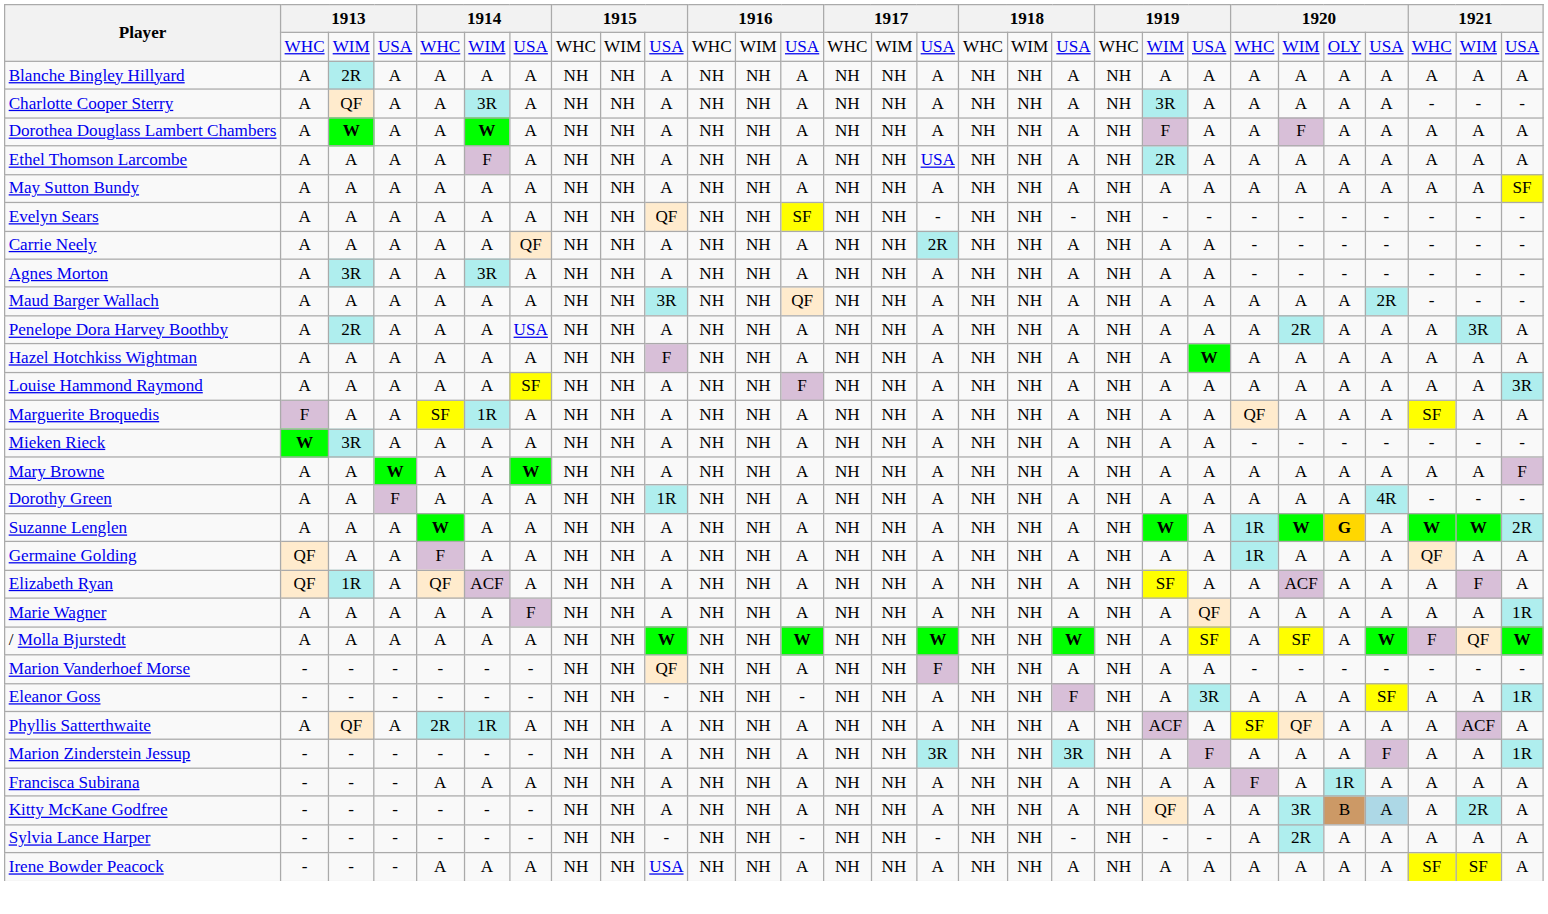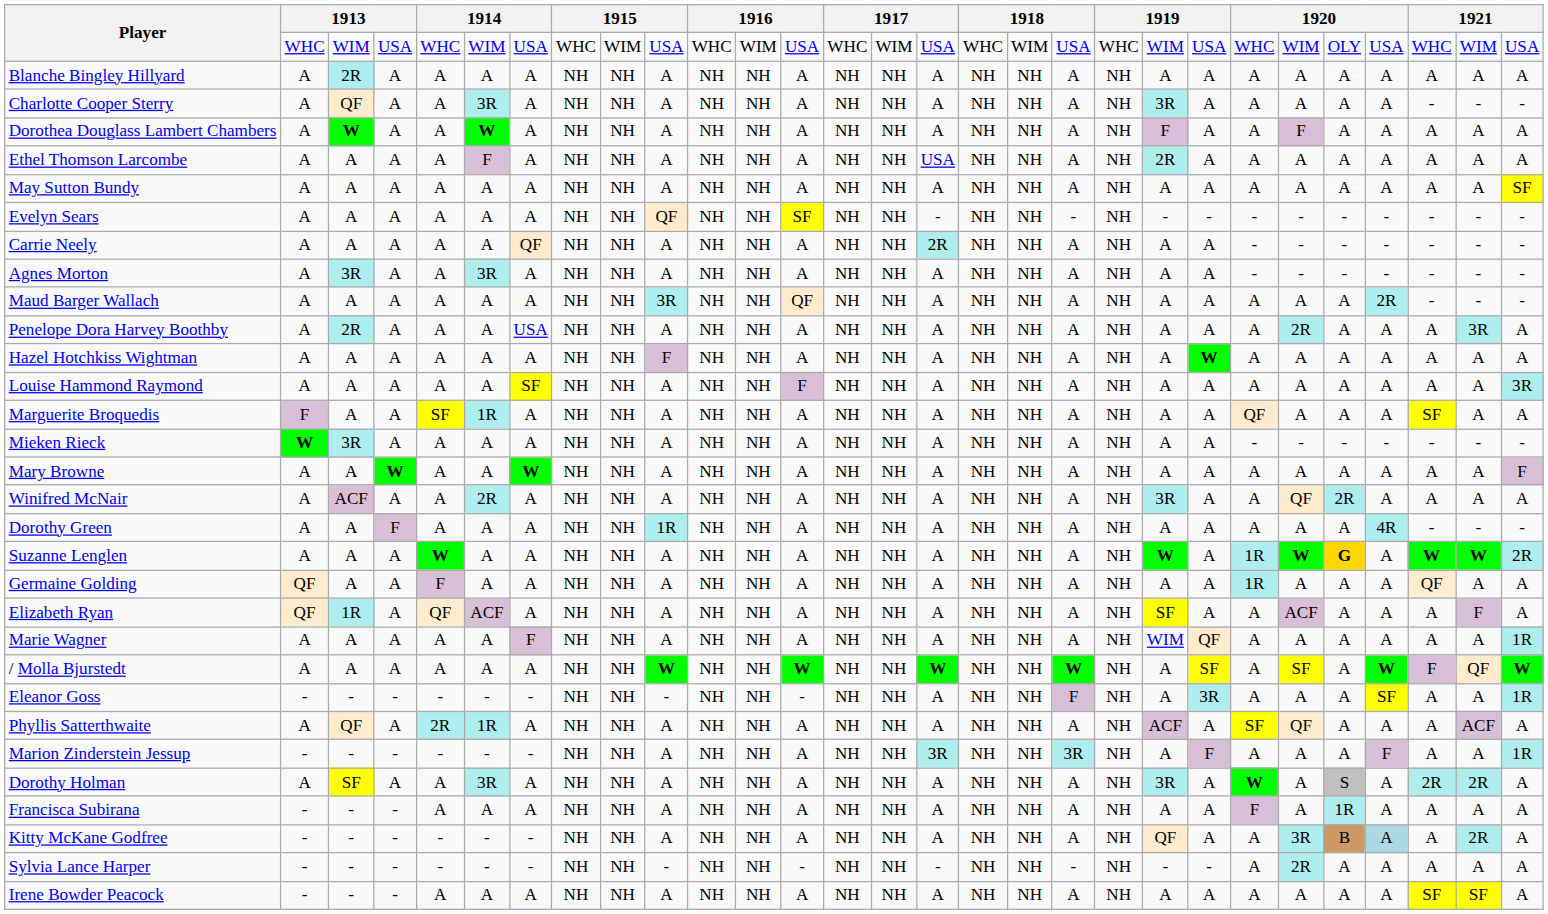 <table class="wikitable" style="font-size:85%;">
 <tr>
 <th rowspan="2">Player</th>
 <th colspan="3">1913</th>
 <th colspan="3">1914</th>
 <th colspan="3">1915</th>
 <th colspan="3">1916</th>
 <th colspan="3">1917</th>
 <th colspan="3">1918</th>
 <th colspan="3">1919</th>
 <th colspan="4">1920</th>
 <th colspan="3">1921</th>
 </tr>
 <tr>
 <td><a href='#'>WHC</a></td>
 <td><a href='#'>WIM</a></td>
 <td><a href='#'>USA</a></td>
 <td><a href='#'>WHC</a></td>
 <td><a href='#'>WIM</a></td>
 <td><a href='#'>USA</a></td>
 <td>WHC</td>
 <td>WIM</td>
 <td><a href='#'>USA</a></td>
 <td>WHC</td>
 <td>WIM</td>
 <td><a href='#'>USA</a></td>
 <td>WHC</td>
 <td>WIM</td>
 <td><a href='#'>USA</a></td>
 <td>WHC</td>
 <td>WIM</td>
 <td><a href='#'>USA</a></td>
 <td>WHC</td>
 <td><a href='#'>WIM</a></td>
 <td><a href='#'>USA</a></td>
 <td><a href='#'>WHC</a></td>
 <td><a href='#'>WIM</a></td>
 <td><a href='#'>OLY</a></td>
 <td><a href='#'>USA</a></td>
 <td><a href='#'>WHC</a></td>
 <td><a href='#'>WIM</a></td>
 <td><a href='#'>USA</a></td>
 </tr>
 <tr align="center">
 <td align="left"> <a href='#'>Blanche Bingley Hillyard</a></td>
 <td>A</td>
 <td style="background:#afeeee;">2R</td>
 <td>A</td>
 <td>A</td>
 <td>A</td>
 <td>A</td>
 <td>NH</td>
 <td>NH</td>
 <td>A</td>
 <td>NH</td>
 <td>NH</td>
 <td>A</td>
 <td>NH</td>
 <td>NH</td>
 <td>A</td>
 <td>NH</td>
 <td>NH</td>
 <td>A</td>
 <td>NH</td>
 <td>A</td>
 <td>A</td>
 <td>A</td>
 <td>A</td>
 <td>A</td>
 <td>A</td>
 <td>A</td>
 <td>A</td>
 <td>A</td>
 </tr>
 <tr align="center">
 <td align="left"> <a href='#'>Charlotte Cooper Sterry</a></td>
 <td>A</td>
 <td style="background:#ffebcd;">QF</td>
 <td>A</td>
 <td>A</td>
 <td style="background:#afeeee;">3R</td>
 <td>A</td>
 <td>NH</td>
 <td>NH</td>
 <td>A</td>
 <td>NH</td>
 <td>NH</td>
 <td>A</td>
 <td>NH</td>
 <td>NH</td>
 <td>A</td>
 <td>NH</td>
 <td>NH</td>
 <td>A</td>
 <td>NH</td>
 <td style="background:#afeeee;">3R</td>
 <td>A</td>
 <td>A</td>
 <td>A</td>
 <td>A</td>
 <td>A</td>
 <td>-</td>
 <td>-</td>
 <td>-</td>
 </tr>
 <tr align="center">
 <td align="left"> <a href='#'>Dorothea Douglass Lambert Chambers</a></td>
 <td>A</td>
 <td style="background:#00ff00;"><strong>W</strong></td>
 <td>A</td>
 <td>A</td>
 <td style="background:#00ff00;"><strong>W</strong></td>
 <td>A</td>
 <td>NH</td>
 <td>NH</td>
 <td>A</td>
 <td>NH</td>
 <td>NH</td>
 <td>A</td>
 <td>NH</td>
 <td>NH</td>
 <td>A</td>
 <td>NH</td>
 <td>NH</td>
 <td>A</td>
 <td>NH</td>
 <td style="background:#D8BFD8;">F</td>
 <td>A</td>
 <td>A</td>
 <td style="background:#D8BFD8;">F</td>
 <td>A</td>
 <td>A</td>
 <td>A</td>
 <td>A</td>
 <td>A</td>
 </tr>
 <tr align="center">
 <td align="left"> <a href='#'>Ethel Thomson Larcombe</a></td>
 <td>A</td>
 <td>A</td>
 <td>A</td>
 <td>A</td>
 <td style="background:#D8BFD8;">F</td>
 <td>A</td>
 <td>NH</td>
 <td>NH</td>
 <td>A</td>
 <td>NH</td>
 <td>NH</td>
 <td>A</td>
 <td>NH</td>
 <td>NH</td>
 <td><a href='#'>USA</a></td>
 <td>NH</td>
 <td>NH</td>
 <td>A</td>
 <td>NH</td>
 <td style="background:#afeeee;">2R</td>
 <td>A</td>
 <td>A</td>
 <td>A</td>
 <td>A</td>
 <td>A</td>
 <td>A</td>
 <td>A</td>
 <td>A</td>
 </tr>
 <tr align="center">
 <td align="left"> <a href='#'>May Sutton Bundy</a></td>
 <td>A</td>
 <td>A</td>
 <td>A</td>
 <td>A</td>
 <td>A</td>
 <td>A</td>
 <td>NH</td>
 <td>NH</td>
 <td>A</td>
 <td>NH</td>
 <td>NH</td>
 <td>A</td>
 <td>NH</td>
 <td>NH</td>
 <td>A</td>
 <td>NH</td>
 <td>NH</td>
 <td>A</td>
 <td>NH</td>
 <td>A</td>
 <td>A</td>
 <td>A</td>
 <td>A</td>
 <td>A</td>
 <td>A</td>
 <td>A</td>
 <td>A</td>
 <td style="background:yellow;">SF</td>
 </tr>
 <tr align="center">
 <td align="left"> <a href='#'>Evelyn Sears</a></td>
 <td>A</td>
 <td>A</td>
 <td>A</td>
 <td>A</td>
 <td>A</td>
 <td>A</td>
 <td>NH</td>
 <td>NH</td>
 <td style="background:#ffebcd;">QF</td>
 <td>NH</td>
 <td>NH</td>
 <td style="background:yellow;">SF</td>
 <td>NH</td>
 <td>NH</td>
 <td>-</td>
 <td>NH</td>
 <td>NH</td>
 <td>-</td>
 <td>NH</td>
 <td>-</td>
 <td>-</td>
 <td>-</td>
 <td>-</td>
 <td>-</td>
 <td>-</td>
 <td>-</td>
 <td>-</td>
 <td>-</td>
 </tr>
 <tr align="center">
 <td align="left"> <a href='#'>Carrie Neely</a></td>
 <td>A</td>
 <td>A</td>
 <td>A</td>
 <td>A</td>
 <td>A</td>
 <td style="background:#ffebcd;">QF</td>
 <td>NH</td>
 <td>NH</td>
 <td>A</td>
 <td>NH</td>
 <td>NH</td>
 <td>A</td>
 <td>NH</td>
 <td>NH</td>
 <td style="background:#afeeee;">2R</td>
 <td>NH</td>
 <td>NH</td>
 <td>A</td>
 <td>NH</td>
 <td>A</td>
 <td>A</td>
 <td>-</td>
 <td>-</td>
 <td>-</td>
 <td>-</td>
 <td>-</td>
 <td>-</td>
 <td>-</td>
 </tr>
 <tr align="center">
 <td align="left"> <a href='#'>Agnes Morton</a></td>
 <td>A</td>
 <td style="background:#afeeee;">3R</td>
 <td>A</td>
 <td>A</td>
 <td style="background:#afeeee;">3R</td>
 <td>A</td>
 <td>NH</td>
 <td>NH</td>
 <td>A</td>
 <td>NH</td>
 <td>NH</td>
 <td>A</td>
 <td>NH</td>
 <td>NH</td>
 <td>A</td>
 <td>NH</td>
 <td>NH</td>
 <td>A</td>
 <td>NH</td>
 <td>A</td>
 <td>A</td>
 <td>-</td>
 <td>-</td>
 <td>-</td>
 <td>-</td>
 <td>-</td>
 <td>-</td>
 <td>-</td>
 </tr>
 <tr align="center">
 <td align="left"> <a href='#'>Maud Barger Wallach</a></td>
 <td>A</td>
 <td>A</td>
 <td>A</td>
 <td>A</td>
 <td>A</td>
 <td>A</td>
 <td>NH</td>
 <td>NH</td>
 <td style="background:#afeeee;">3R</td>
 <td>NH</td>
 <td>NH</td>
 <td style="background:#ffebcd;">QF</td>
 <td>NH</td>
 <td>NH</td>
 <td>A</td>
 <td>NH</td>
 <td>NH</td>
 <td>A</td>
 <td>NH</td>
 <td>A</td>
 <td>A</td>
 <td>A</td>
 <td>A</td>
 <td>A</td>
 <td style="background:#afeeee;">2R</td>
 <td>-</td>
 <td>-</td>
 <td>-</td>
 </tr>
 <tr align="center">
 <td align="left"> <a href='#'>Penelope Dora Harvey Boothby</a></td>
 <td>A</td>
 <td style="background:#afeeee;">2R</td>
 <td>A</td>
 <td>A</td>
 <td>A</td>
 <td><a href='#'>USA</a></td>
 <td>NH</td>
 <td>NH</td>
 <td>A</td>
 <td>NH</td>
 <td>NH</td>
 <td>A</td>
 <td>NH</td>
 <td>NH</td>
 <td>A</td>
 <td>NH</td>
 <td>NH</td>
 <td>A</td>
 <td>NH</td>
 <td>A</td>
 <td>A</td>
 <td>A</td>
 <td style="background:#afeeee;">2R</td>
 <td>A</td>
 <td>A</td>
 <td>A</td>
 <td style="background:#afeeee;">3R</td>
 <td>A</td>
 </tr>
 <tr align="center">
 <td align="left"> <a href='#'>Hazel Hotchkiss Wightman</a></td>
 <td>A</td>
 <td>A</td>
 <td>A</td>
 <td>A</td>
 <td>A</td>
 <td>A</td>
 <td>NH</td>
 <td>NH</td>
 <td style="background:#D8BFD8;">F</td>
 <td>NH</td>
 <td>NH</td>
 <td>A</td>
 <td>NH</td>
 <td>NH</td>
 <td>A</td>
 <td>NH</td>
 <td>NH</td>
 <td>A</td>
 <td>NH</td>
 <td>A</td>
 <td style="background:#00ff00;"><strong>W</strong></td>
 <td>A</td>
 <td>A</td>
 <td>A</td>
 <td>A</td>
 <td>A</td>
 <td>A</td>
 <td>A</td>
 </tr>
 <tr align="center">
 <td align="left"> <a href='#'>Louise Hammond Raymond</a></td>
 <td>A</td>
 <td>A</td>
 <td>A</td>
 <td>A</td>
 <td>A</td>
 <td style="background:yellow;">SF</td>
 <td>NH</td>
 <td>NH</td>
 <td>A</td>
 <td>NH</td>
 <td>NH</td>
 <td style="background:#D8BFD8;">F</td>
 <td>NH</td>
 <td>NH</td>
 <td>A</td>
 <td>NH</td>
 <td>NH</td>
 <td>A</td>
 <td>NH</td>
 <td>A</td>
 <td>A</td>
 <td>A</td>
 <td>A</td>
 <td>A</td>
 <td>A</td>
 <td>A</td>
 <td>A</td>
 <td style="background:#afeeee;">3R</td>
 </tr>
 <tr align="center">
 <td align="left"> <a href='#'>Marguerite Broquedis</a></td>
 <td style="background:#D8BFD8;">F</td>
 <td>A</td>
 <td>A</td>
 <td style="background:yellow;">SF</td>
 <td style="background:#afeeee;">1R</td>
 <td>A</td>
 <td>NH</td>
 <td>NH</td>
 <td>A</td>
 <td>NH</td>
 <td>NH</td>
 <td>A</td>
 <td>NH</td>
 <td>NH</td>
 <td>A</td>
 <td>NH</td>
 <td>NH</td>
 <td>A</td>
 <td>NH</td>
 <td>A</td>
 <td>A</td>
 <td style="background:#ffebcd;">QF</td>
 <td>A</td>
 <td>A</td>
 <td>A</td>
 <td style="background:yellow;">SF</td>
 <td>A</td>
 <td>A</td>
 </tr>
 <tr align="center">
 <td align="left"> <a href='#'>Mieken Rieck</a></td>
 <td style="background:#00ff00;"><strong>W</strong></td>
 <td style="background:#afeeee;">3R</td>
 <td>A</td>
 <td>A</td>
 <td>A</td>
 <td>A</td>
 <td>NH</td>
 <td>NH</td>
 <td>A</td>
 <td>NH</td>
 <td>NH</td>
 <td>A</td>
 <td>NH</td>
 <td>NH</td>
 <td>A</td>
 <td>NH</td>
 <td>NH</td>
 <td>A</td>
 <td>NH</td>
 <td>A</td>
 <td>A</td>
 <td>-</td>
 <td>-</td>
 <td>-</td>
 <td>-</td>
 <td>-</td>
 <td>-</td>
 <td>-</td>
 </tr>
 <tr align="center">
 <td align="left"> <a href='#'>Mary Browne</a></td>
 <td>A</td>
 <td>A</td>
 <td style="background:#00ff00;"><strong>W</strong></td>
 <td>A</td>
 <td>A</td>
 <td style="background:#00ff00;"><strong>W</strong></td>
 <td>NH</td>
 <td>NH</td>
 <td>A</td>
 <td>NH</td>
 <td>NH</td>
 <td>A</td>
 <td>NH</td>
 <td>NH</td>
 <td>A</td>
 <td>NH</td>
 <td>NH</td>
 <td>A</td>
 <td>NH</td>
 <td>A</td>
 <td>A</td>
 <td>A</td>
 <td>A</td>
 <td>A</td>
 <td>A</td>
 <td>A</td>
 <td>A</td>
 <td style="background:#D8BFD8;">F</td>
 </tr>
 <tr align="center">
+<td align="left"> <a href='#'>Winifred McNair</a></td>
+<td>A</td>
+<td style="background:#D8BFD8;">ACF</td>
+<td>A</td>
+<td>A</td>
+<td style="background:#afeeee;">2R</td>
+<td>A</td>
+<td>NH</td>
+<td>NH</td>
+<td>A</td>
+<td>NH</td>
+<td>NH</td>
+<td>A</td>
+<td>NH</td>
+<td>NH</td>
+<td>A</td>
+<td>NH</td>
+<td>NH</td>
+<td>A</td>
+<td>NH</td>
+<td style="background:#afeeee;">3R</td>
+<td>A</td>
+<td>A</td>
+<td style="background:#ffebcd;">QF</td>
+<td style="background:#afeeee;">2R</td>
+<td>A</td>
+<td>A</td>
+<td>A</td>
+<td>A</td>
+</tr>
+<tr align="center">
 <td align="left"> <a href='#'>Dorothy Green</a></td>
 <td>A</td>
 <td>A</td>
 <td style="background:#D8BFD8;">F</td>
 <td>A</td>
 <td>A</td>
 <td>A</td>
 <td>NH</td>
 <td>NH</td>
 <td style="background:#afeeee;">1R</td>
 <td>NH</td>
 <td>NH</td>
 <td>A</td>
 <td>NH</td>
 <td>NH</td>
 <td>A</td>
 <td>NH</td>
 <td>NH</td>
 <td>A</td>
 <td>NH</td>
 <td>A</td>
 <td>A</td>
 <td>A</td>
 <td>A</td>
 <td>A</td>
 <td style="background:#afeeee;">4R </td>
 <td>-</td>
 <td>-</td>
 <td>-</td>
 </tr>
 <tr align="center">
 <td align="left"> <a href='#'>Suzanne Lenglen</a></td>
 <td>A</td>
 <td>A</td>
 <td>A</td>
 <td style="background:#00ff00;"><strong>W</strong></td>
 <td>A</td>
 <td>A</td>
 <td>NH</td>
 <td>NH</td>
 <td>A</td>
 <td>NH</td>
 <td>NH</td>
 <td>A</td>
 <td>NH</td>
 <td>NH</td>
 <td>A</td>
 <td>NH</td>
 <td>NH</td>
 <td>A</td>
 <td>NH</td>
 <td style="background:#00ff00;"><strong>W</strong></td>
 <td>A</td>
 <td style="background:#afeeee;">1R</td>
 <td style="background:#00ff00;"><strong>W</strong></td>
 <td style="background:gold;"><strong>G</strong></td>
 <td>A</td>
 <td style="background:#00ff00;"><strong>W</strong></td>
 <td style="background:#00ff00;"><strong>W</strong></td>
 <td style="background:#afeeee;">2R</td>
 </tr>
 <tr align="center">
 <td align="left"> <a href='#'>Germaine Golding</a></td>
 <td style="background:#ffebcd;">QF</td>
 <td>A</td>
 <td>A</td>
 <td style="background:#D8BFD8;">F</td>
 <td>A</td>
 <td>A</td>
 <td>NH</td>
 <td>NH</td>
 <td>A</td>
 <td>NH</td>
 <td>NH</td>
 <td>A</td>
 <td>NH</td>
 <td>NH</td>
 <td>A</td>
 <td>NH</td>
 <td>NH</td>
 <td>A</td>
 <td>NH</td>
 <td>A</td>
 <td>A</td>
 <td style="background:#afeeee;">1R</td>
 <td>A</td>
 <td>A</td>
 <td>A</td>
 <td style="background:#ffebcd;">QF</td>
 <td>A</td>
 <td>A</td>
 </tr>
 <tr align="center">
 <td align="left"> <a href='#'>Elizabeth Ryan</a></td>
 <td style="background:#ffebcd;">QF</td>
 <td style="background:#afeeee;">1R</td>
 <td>A</td>
 <td style="background:#ffebcd;">QF</td>
 <td style="background:#D8BFD8;">ACF</td>
 <td>A</td>
 <td>NH</td>
 <td>NH</td>
 <td>A</td>
 <td>NH</td>
 <td>NH</td>
 <td>A</td>
 <td>NH</td>
 <td>NH</td>
 <td>A</td>
 <td>NH</td>
 <td>NH</td>
 <td>A</td>
 <td>NH</td>
 <td style="background:yellow;">SF</td>
 <td>A</td>
 <td>A</td>
 <td style="background:#D8BFD8;">ACF</td>
 <td>A</td>
 <td>A</td>
 <td>A</td>
 <td style="background:#D8BFD8;">F</td>
 <td>A</td>
 </tr>
 <tr align="center">
 <td align="left"> <a href='#'>Marie Wagner</a></td>
 <td>A</td>
 <td>A</td>
 <td>A</td>
 <td>A</td>
 <td>A</td>
 <td style="background:#D8BFD8;">F</td>
 <td>NH</td>
 <td>NH</td>
 <td>A</td>
 <td>NH</td>
 <td>NH</td>
 <td>A</td>
 <td>NH</td>
 <td>NH</td>
 <td>A</td>
 <td>NH</td>
 <td>NH</td>
 <td>A</td>
 <td>NH</td>
-<td>A</td>
+<td><a href='#'>WIM</a></td>
 <td style="background:#ffebcd;">QF</td>
 <td>A</td>
 <td>A</td>
 <td>A</td>
 <td>A</td>
 <td>A</td>
 <td>A</td>
 <td style="background:#afeeee;">1R</td>
 </tr>
 <tr align="center">
 <td align="left">/ <a href='#'>Molla Bjurstedt</a></td>
 <td>A</td>
 <td>A</td>
 <td>A</td>
 <td>A</td>
 <td>A</td>
 <td>A</td>
 <td>NH</td>
 <td>NH</td>
 <td style="background:#00ff00;"><strong>W</strong></td>
 <td>NH</td>
 <td>NH</td>
 <td style="background:#00ff00;"><strong>W</strong></td>
 <td>NH</td>
 <td>NH</td>
 <td style="background:#00ff00;"><strong>W</strong></td>
 <td>NH</td>
 <td>NH</td>
 <td style="background:#00ff00;"><strong>W</strong></td>
 <td>NH</td>
 <td>A</td>
 <td style="background:yellow;">SF</td>
 <td>A</td>
 <td style="background:yellow;">SF</td>
 <td>A</td>
 <td style="background:#00ff00;"><strong>W</strong></td>
 <td style="background:#D8BFD8;">F</td>
 <td style="background:#ffebcd;">QF</td>
 <td style="background:#00ff00;"><strong>W</strong></td>
-</tr>
-<tr align="center">
-<td align="left"> <a href='#'>Marion Vanderhoef Morse</a></td>
-<td>-</td>
-<td>-</td>
-<td>-</td>
-<td>-</td>
-<td>-</td>
-<td>-</td>
-<td>NH</td>
-<td>NH</td>
-<td style="background:#ffebcd;">QF</td>
-<td>NH</td>
-<td>NH</td>
-<td>A</td>
-<td>NH</td>
-<td>NH</td>
-<td style="background:#D8BFD8;">F</td>
-<td>NH</td>
-<td>NH</td>
-<td>A</td>
-<td>NH</td>
-<td>A</td>
-<td>A</td>
-<td>-</td>
-<td>-</td>
-<td>-</td>
-<td>-</td>
-<td>-</td>
-<td>-</td>
-<td>-</td>
 </tr>
 <tr align="center">
 <td align="left"> <a href='#'>Eleanor Goss</a></td>
 <td>-</td>
 <td>-</td>
 <td>-</td>
 <td>-</td>
 <td>-</td>
 <td>-</td>
 <td>NH</td>
 <td>NH</td>
 <td>-</td>
 <td>NH</td>
 <td>NH</td>
 <td>-</td>
 <td>NH</td>
 <td>NH</td>
 <td>A</td>
 <td>NH</td>
 <td>NH</td>
 <td style="background:#D8BFD8;">F</td>
 <td>NH</td>
 <td>A</td>
 <td style="background:#afeeee;">3R</td>
 <td>A</td>
 <td>A</td>
 <td>A</td>
 <td style="background:yellow;">SF</td>
 <td>A</td>
 <td>A</td>
 <td style="background:#afeeee;">1R</td>
 </tr>
 <tr align="center">
 <td align="left"> <a href='#'>Phyllis Satterthwaite</a></td>
 <td>A</td>
 <td style="background:#ffebcd;">QF</td>
 <td>A</td>
 <td style="background:#afeeee;">2R</td>
 <td style="background:#afeeee;">1R</td>
 <td>A</td>
 <td>NH</td>
 <td>NH</td>
 <td>A</td>
 <td>NH</td>
 <td>NH</td>
 <td>A</td>
 <td>NH</td>
 <td>NH</td>
 <td>A</td>
 <td>NH</td>
 <td>NH</td>
 <td>A</td>
 <td>NH</td>
 <td style="background:#D8BFD8;">ACF</td>
 <td>A</td>
 <td style="background:yellow;">SF</td>
 <td style="background:#ffebcd;">QF</td>
 <td>A</td>
 <td>A</td>
 <td>A</td>
 <td style="background:#D8BFD8;">ACF</td>
 <td>A</td>
 </tr>
 <tr align="center">
 <td align="left"> <a href='#'>Marion Zinderstein Jessup</a></td>
 <td>-</td>
 <td>-</td>
 <td>-</td>
 <td>-</td>
 <td>-</td>
 <td>-</td>
 <td>NH</td>
 <td>NH</td>
 <td>A</td>
 <td>NH</td>
 <td>NH</td>
 <td>A</td>
 <td>NH</td>
 <td>NH</td>
 <td style="background:#afeeee;">3R</td>
 <td>NH</td>
 <td>NH</td>
 <td style="background:#afeeee;">3R</td>
 <td>NH</td>
 <td>A</td>
 <td style="background:#D8BFD8;">F</td>
 <td>A</td>
 <td>A</td>
 <td>A</td>
 <td style="background:#D8BFD8;">F</td>
 <td>A</td>
 <td>A</td>
 <td style="background:#afeeee;">1R</td>
+</tr>
+<tr align="center">
+<td align="left"> <a href='#'>Dorothy Holman</a></td>
+<td>A</td>
+<td style="background:yellow;">SF</td>
+<td>A</td>
+<td>A</td>
+<td style="background:#afeeee;">3R</td>
+<td>A</td>
+<td>NH</td>
+<td>NH</td>
+<td>A</td>
+<td>NH</td>
+<td>NH</td>
+<td>A</td>
+<td>NH</td>
+<td>NH</td>
+<td>A</td>
+<td>NH</td>
+<td>NH</td>
+<td>A</td>
+<td>NH</td>
+<td style="background:#afeeee;">3R</td>
+<td>A</td>
+<td style="background:#00ff00;"><strong>W</strong></td>
+<td>A</td>
+<td style="background:silver;">S</td>
+<td>A</td>
+<td style="background:#afeeee;">2R</td>
+<td style="background:#afeeee;">2R</td>
+<td>A</td>
 </tr>
 <tr align="center">
 <td align="left"> <a href='#'>Francisca Subirana</a></td>
 <td>-</td>
 <td>-</td>
 <td>-</td>
 <td>A</td>
 <td>A</td>
 <td>A</td>
 <td>NH</td>
 <td>NH</td>
 <td>A</td>
 <td>NH</td>
 <td>NH</td>
 <td>A</td>
 <td>NH</td>
 <td>NH</td>
 <td>A</td>
 <td>NH</td>
 <td>NH</td>
 <td>A</td>
 <td>NH</td>
 <td>A</td>
 <td>A</td>
 <td style="background:#D8BFD8;">F</td>
 <td>A</td>
 <td style="background:#afeeee;">1R</td>
 <td>A</td>
 <td>A</td>
 <td>A</td>
 <td>A</td>
 </tr>
 <tr align="center">
 <td align="left"> <a href='#'>Kitty McKane Godfree</a></td>
 <td>-</td>
 <td>-</td>
 <td>-</td>
 <td>-</td>
 <td>-</td>
 <td>-</td>
 <td>NH</td>
 <td>NH</td>
 <td>A</td>
 <td>NH</td>
 <td>NH</td>
 <td>A</td>
 <td>NH</td>
 <td>NH</td>
 <td>A</td>
 <td>NH</td>
 <td>NH</td>
 <td>A</td>
 <td>NH</td>
 <td style="background:#ffebcd;">QF</td>
 <td>A</td>
 <td>A</td>
 <td style="background:#afeeee;">3R</td>
 <td style="background:#cc9966;">B</td>
 <td style="background: lightblue;">A</td>
 <td>A</td>
 <td style="background:#afeeee;">2R</td>
 <td>A</td>
 </tr>
 <tr align="center">
 <td align="left"> <a href='#'>Sylvia Lance Harper</a></td>
 <td>-</td>
 <td>-</td>
 <td>-</td>
 <td>-</td>
 <td>-</td>
 <td>-</td>
 <td>NH</td>
 <td>NH</td>
 <td>-</td>
 <td>NH</td>
 <td>NH</td>
 <td>-</td>
 <td>NH</td>
 <td>NH</td>
 <td>-</td>
 <td>NH</td>
 <td>NH</td>
 <td>-</td>
 <td>NH</td>
 <td>-</td>
 <td>-</td>
 <td>A</td>
 <td style="background:#afeeee;">2R</td>
 <td>A</td>
 <td>A</td>
 <td>A</td>
 <td>A</td>
 <td>A</td>
 </tr>
 <tr align="center">
 <td align="left"> <a href='#'>Irene Bowder Peacock</a></td>
 <td>-</td>
 <td>-</td>
 <td>-</td>
 <td>A</td>
 <td>A</td>
 <td>A</td>
 <td>NH</td>
 <td>NH</td>
-<td><a href='#'>USA</a></td>
+<td>A</td>
 <td>NH</td>
 <td>NH</td>
 <td>A</td>
 <td>NH</td>
 <td>NH</td>
 <td>A</td>
 <td>NH</td>
 <td>NH</td>
 <td>A</td>
 <td>NH</td>
 <td>A</td>
 <td>A</td>
 <td>A</td>
 <td>A</td>
 <td>A</td>
 <td>A</td>
 <td style="background:yellow;">SF</td>
 <td style="background:yellow;">SF</td>
 <td>A</td>
 </tr>
 </table>
